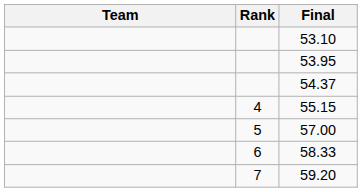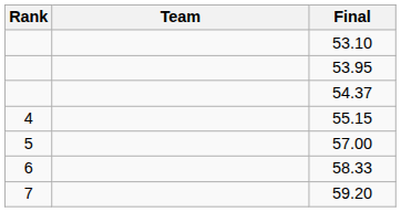 <table class=wikitable style="text-align:center">
 <tr>
+<th width=40>Rank</th>
 <th width=250>Team</th>
-<th width=40>Rank</th>
 <th width=80>Final</th>
 </tr>
 <tr>
+<td></td>
 <td align=left></td>
-<td></td>
 <td>53.10</td>
 </tr>
 <tr>
+<td></td>
 <td align=left></td>
-<td></td>
 <td>53.95</td>
 </tr>
 <tr>
+<td></td>
 <td align=left></td>
-<td></td>
 <td>54.37</td>
 </tr>
 <tr>
+<td>4</td>
 <td align=left></td>
-<td>4</td>
 <td>55.15</td>
 </tr>
 <tr>
+<td>5</td>
 <td align=left></td>
-<td>5</td>
 <td>57.00</td>
 </tr>
 <tr>
+<td>6</td>
 <td align=left></td>
-<td>6</td>
 <td>58.33</td>
 </tr>
 <tr>
+<td>7</td>
 <td align=left></td>
-<td>7</td>
 <td>59.20</td>
 </tr>
 </table>
